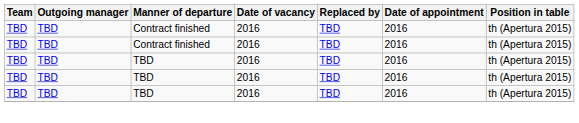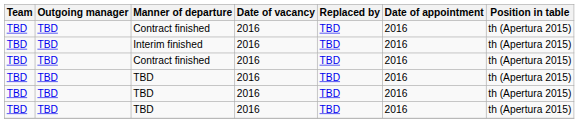 <table class="wikitable">
 <tr>
 <th>Team</th>
 <th>Outgoing manager</th>
 <th>Manner of departure</th>
 <th>Date of vacancy</th>
 <th>Replaced by</th>
 <th>Date of appointment</th>
 <th>Position in table</th>
 </tr>
 <tr>
 <td><a href='#'>TBD</a></td>
 <td> <a href='#'>TBD</a></td>
 <td>Contract finished</td>
+<td>2016</td>
+<td> <a href='#'>TBD</a></td>
+<td>2016</td>
+<td>th (Apertura 2015)</td>
+</tr>
+<tr>
+<td><a href='#'>TBD</a></td>
+<td> <a href='#'>TBD</a></td>
+<td>Interim finished</td>
 <td>2016</td>
 <td> <a href='#'>TBD</a></td>
 <td>2016</td>
 <td>th (Apertura 2015)</td>
 </tr>
 <tr>
 <td><a href='#'>TBD</a></td>
 <td> <a href='#'>TBD</a></td>
 <td>Contract finished</td>
 <td>2016</td>
 <td> <a href='#'>TBD</a></td>
 <td>2016</td>
 <td>th (Apertura 2015)</td>
 </tr>
 <tr>
 <td><a href='#'>TBD</a></td>
 <td> <a href='#'>TBD</a></td>
 <td>TBD</td>
 <td>2016</td>
 <td> <a href='#'>TBD</a></td>
 <td>2016</td>
 <td>th (Apertura 2015)</td>
 </tr>
 <tr>
 <td><a href='#'>TBD</a></td>
 <td> <a href='#'>TBD</a></td>
 <td>TBD</td>
 <td>2016</td>
 <td> <a href='#'>TBD</a></td>
 <td>2016</td>
 <td>th (Apertura 2015)</td>
 </tr>
 <tr>
 <td><a href='#'>TBD</a></td>
 <td> <a href='#'>TBD</a></td>
 <td>TBD</td>
 <td>2016</td>
 <td> <a href='#'>TBD</a></td>
 <td>2016</td>
 <td>th (Apertura 2015)</td>
 </tr>
 <tr>
 </tr>
 </table>
